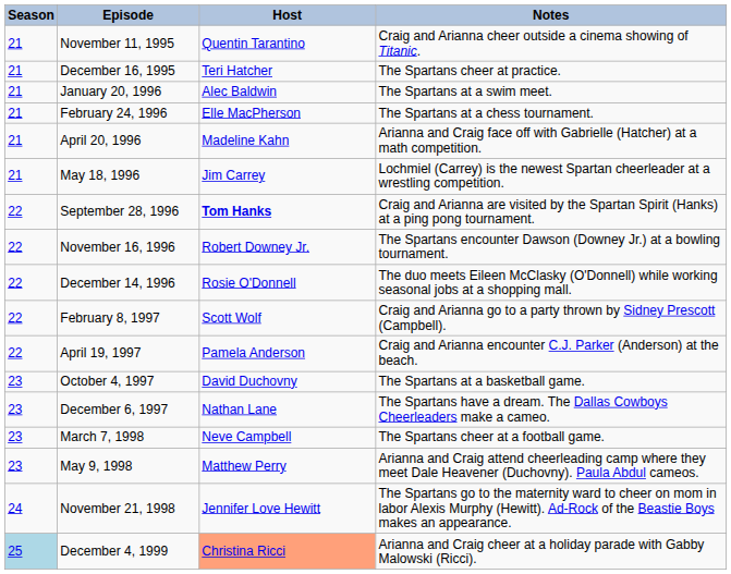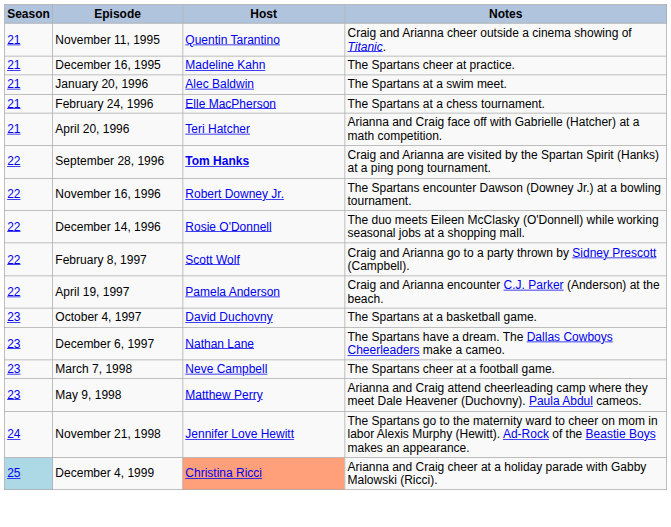 <table class="wikitable" style="width:100%;">
 <tr>
 <th style="background:#b0c4de; width:5%;">Season</th>
 <th style="background:#b0c4de; width:20%;">Episode</th>
 <th style="background:#b0c4de; width:25%;">Host</th>
 <th style="background:#b0c4de; width:50%;">Notes</th>
 </tr>
 <tr>
 <td><a href='#'>21</a></td>
 <td>November 11, 1995</td>
 <td><a href='#'>Quentin Tarantino</a></td>
 <td>Craig and Arianna cheer outside a cinema showing of <em><a href='#'>Titanic</a></em>.</td>
 </tr>
 <tr>
 <td><a href='#'>21</a></td>
 <td>December 16, 1995</td>
-<td><a href='#'>Teri Hatcher</a></td>
+<td><a href='#'>Madeline Kahn</a></td>
 <td>The Spartans cheer at practice.</td>
 </tr>
 <tr>
 <td><a href='#'>21</a></td>
 <td>January 20, 1996</td>
 <td><a href='#'>Alec Baldwin</a></td>
 <td>The Spartans at a swim meet.</td>
 </tr>
 <tr>
 <td><a href='#'>21</a></td>
 <td>February 24, 1996</td>
 <td><a href='#'>Elle MacPherson</a></td>
 <td>The Spartans at a chess tournament.</td>
 </tr>
 <tr>
 <td><a href='#'>21</a></td>
 <td>April 20, 1996</td>
-<td><a href='#'>Madeline Kahn</a></td>
+<td><a href='#'>Teri Hatcher</a></td>
 <td>Arianna and Craig face off with Gabrielle (Hatcher) at a math competition.</td>
-</tr>
-<tr>
-<td><a href='#'>21</a></td>
-<td>May 18, 1996</td>
-<td><a href='#'>Jim Carrey</a></td>
-<td>Lochmiel (Carrey) is the newest Spartan cheerleader at a wrestling competition.</td>
 </tr>
 <tr>
 <td><a href='#'>22</a></td>
 <td>September 28, 1996</td>
 <td><strong><a href='#'>Tom Hanks</a></strong></td>
 <td>Craig and Arianna are visited by the Spartan Spirit (Hanks) at a ping pong tournament.</td>
 </tr>
 <tr>
 <td><a href='#'>22</a></td>
 <td>November 16, 1996</td>
 <td><a href='#'>Robert Downey Jr.</a></td>
 <td>The Spartans encounter Dawson (Downey Jr.) at a bowling tournament.</td>
 </tr>
 <tr>
 <td><a href='#'>22</a></td>
 <td>December 14, 1996</td>
 <td><a href='#'>Rosie O'Donnell</a></td>
 <td>The duo meets Eileen McClasky (O'Donnell) while working seasonal jobs at a shopping mall.</td>
 </tr>
 <tr>
 <td><a href='#'>22</a></td>
 <td>February 8, 1997</td>
 <td><a href='#'>Scott Wolf</a></td>
 <td>Craig and Arianna go to a party thrown by <a href='#'>Sidney Prescott</a> (Campbell).</td>
 </tr>
 <tr>
 <td><a href='#'>22</a></td>
 <td>April 19, 1997</td>
 <td><a href='#'>Pamela Anderson</a></td>
 <td>Craig and Arianna encounter <a href='#'>C.J. Parker</a> (Anderson) at the beach.</td>
 </tr>
 <tr>
 <td><a href='#'>23</a></td>
 <td>October 4, 1997</td>
 <td><a href='#'>David Duchovny</a></td>
 <td>The Spartans at a basketball game.</td>
 </tr>
 <tr>
 <td><a href='#'>23</a></td>
 <td>December 6, 1997</td>
 <td><a href='#'>Nathan Lane</a></td>
 <td>The Spartans have a dream. The <a href='#'>Dallas Cowboys Cheerleaders</a> make a cameo.</td>
 </tr>
 <tr>
 <td><a href='#'>23</a></td>
 <td>March 7, 1998</td>
 <td><a href='#'>Neve Campbell</a></td>
 <td>The Spartans cheer at a football game.</td>
 </tr>
 <tr>
 <td><a href='#'>23</a></td>
 <td>May 9, 1998</td>
 <td><a href='#'>Matthew Perry</a></td>
 <td>Arianna and Craig attend cheerleading camp where they meet Dale Heavener (Duchovny). <a href='#'>Paula Abdul</a> cameos.</td>
 </tr>
 <tr>
 <td><a href='#'>24</a></td>
 <td>November 21, 1998</td>
 <td><a href='#'>Jennifer Love Hewitt</a></td>
 <td>The Spartans go to the maternity ward to cheer on mom in labor Alexis Murphy (Hewitt). <a href='#'>Ad-Rock</a> of the <a href='#'>Beastie Boys</a> makes an appearance.</td>
 </tr>
 <tr>
 <td style="background: lightblue;"><a href='#'>25</a></td>
 <td>December 4, 1999</td>
 <td style="background: lightsalmon;"><a href='#'>Christina Ricci</a></td>
 <td>Arianna and Craig cheer at a holiday parade with Gabby Malowski (Ricci).</td>
 </tr>
 </table>
